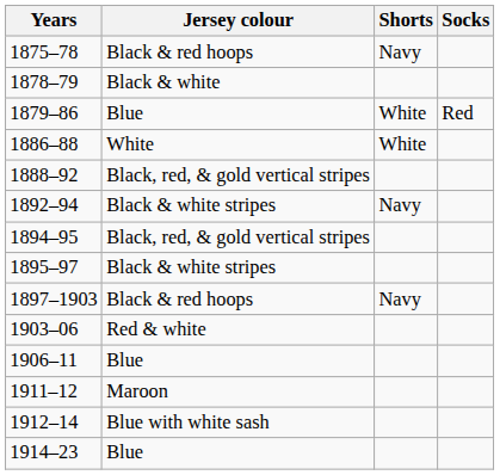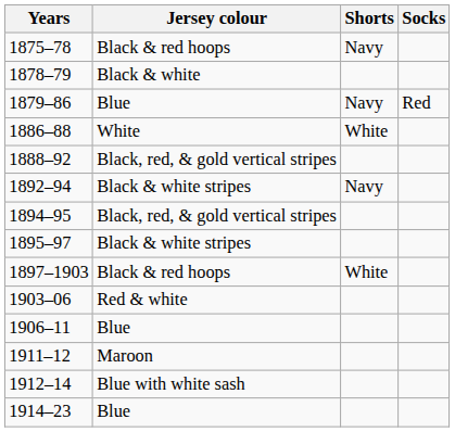 <table class="wikitable">
 <tr>
 <th>Years</th>
 <th>Jersey colour</th>
 <th>Shorts</th>
 <th>Socks</th>
 </tr>
 <tr>
 <td>1875–78</td>
 <td>Black & red hoops</td>
 <td>Navy</td>
 <td></td>
 </tr>
 <tr>
 <td>1878–79</td>
 <td>Black & white</td>
 <td></td>
 </tr>
 <tr>
 <td>1879–86</td>
 <td>Blue</td>
-<td>White</td>
+<td>Navy</td>
 <td>Red</td>
 </tr>
 <tr>
 <td>1886–88</td>
 <td>White</td>
 <td>White</td>
 <td></td>
 </tr>
 <tr>
 <td>1888–92</td>
 <td>Black, red, & gold vertical stripes</td>
 <td></td>
 <td></td>
 </tr>
 <tr>
 <td>1892–94</td>
 <td>Black & white stripes</td>
 <td>Navy</td>
 <td></td>
 </tr>
 <tr>
 <td>1894–95</td>
 <td>Black, red, & gold vertical stripes</td>
 <td></td>
 <td></td>
 </tr>
 <tr>
 <td>1895–97</td>
 <td>Black & white stripes</td>
 <td></td>
 <td></td>
 </tr>
 <tr>
 <td>1897–1903</td>
 <td>Black & red hoops</td>
-<td>Navy</td>
+<td>White</td>
 <td></td>
 </tr>
 <tr>
 <td>1903–06</td>
 <td>Red & white</td>
 <td></td>
 <td></td>
 </tr>
 <tr>
 <td>1906–11</td>
 <td>Blue</td>
 <td></td>
 <td></td>
 </tr>
 <tr>
 <td>1911–12</td>
 <td>Maroon</td>
 <td></td>
 <td></td>
 </tr>
 <tr>
 <td>1912–14</td>
 <td>Blue with white sash</td>
 <td></td>
 <td></td>
 </tr>
 <tr>
 <td>1914–23</td>
 <td>Blue</td>
 <td></td>
 <td></td>
 </tr>
 </table>
